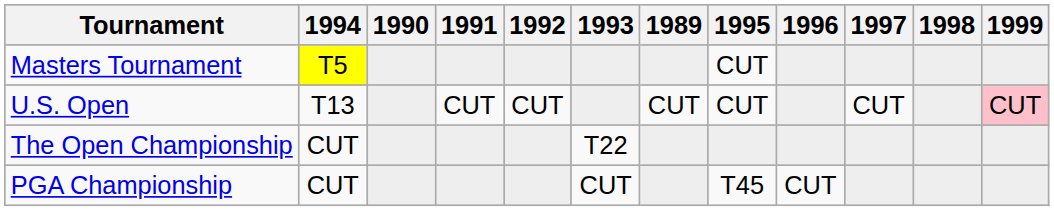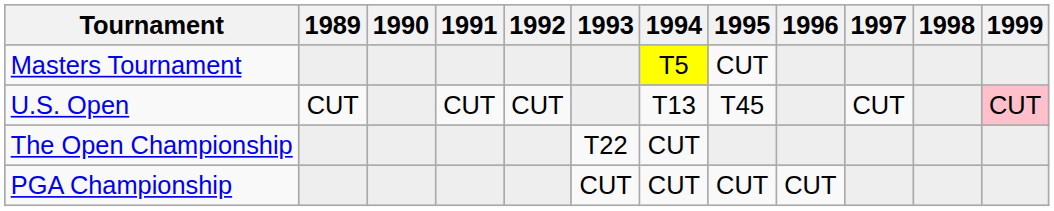 <table class="wikitable" style="font-size:95%;text-align:center;">
 <tr>
 <th>Tournament</th>
-<th>1994</th>
+<th>1989</th>
 <th>1990</th>
 <th>1991</th>
 <th>1992</th>
 <th>1993</th>
-<th>1989</th>
+<th>1994</th>
 <th>1995</th>
 <th>1996</th>
 <th>1997</th>
 <th>1998</th>
 <th>1999</th>
 </tr>
 <tr>
 <td align=left><a href='#'>Masters Tournament</a></td>
-<td style="background:yellow;">T5</td>
 <td style="background:#eeeeee;"></td>
 <td style="background:#eeeeee;"></td>
 <td style="background:#eeeeee;"></td>
 <td style="background:#eeeeee;"></td>
 <td style="background:#eeeeee;"></td>
+<td style="background:yellow;">T5</td>
 <td>CUT</td>
 <td style="background:#eeeeee;"></td>
 <td style="background:#eeeeee;"></td>
 <td style="background:#eeeeee;"></td>
 <td style="background:#eeeeee;"></td>
 </tr>
 <tr>
 <td align=left><a href='#'>U.S. Open</a></td>
-<td>T13</td>
+<td>CUT</td>
 <td style="background:#eeeeee;"></td>
 <td>CUT</td>
 <td>CUT</td>
 <td style="background:#eeeeee;"></td>
-<td>CUT</td>
-<td>CUT</td>
+<td>T13</td>
+<td>T45</td>
 <td style="background:#eeeeee;"></td>
 <td>CUT</td>
 <td style="background:#eeeeee;"></td>
 <td style="background: pink;">CUT</td>
 </tr>
 <tr>
 <td align=left><a href='#'>The Open Championship</a></td>
-<td>CUT</td>
+<td style="background:#eeeeee;"></td>
 <td style="background:#eeeeee;"></td>
 <td style="background:#eeeeee;"></td>
 <td style="background:#eeeeee;"></td>
 <td>T22</td>
-<td style="background:#eeeeee;"></td>
+<td>CUT</td>
 <td style="background:#eeeeee;"></td>
 <td style="background:#eeeeee;"></td>
 <td style="background:#eeeeee;"></td>
 <td style="background:#eeeeee;"></td>
 <td style="background:#eeeeee;"></td>
 </tr>
 <tr>
 <td align=left><a href='#'>PGA Championship</a></td>
-<td>CUT</td>
+<td style="background:#eeeeee;"></td>
 <td style="background:#eeeeee;"></td>
 <td style="background:#eeeeee;"></td>
 <td style="background:#eeeeee;"></td>
 <td>CUT</td>
-<td style="background:#eeeeee;"></td>
-<td>T45</td>
+<td>CUT</td>
+<td>CUT</td>
 <td>CUT</td>
 <td style="background:#eeeeee;"></td>
 <td style="background:#eeeeee;"></td>
 <td style="background:#eeeeee;"></td>
 </tr>
 </table>
